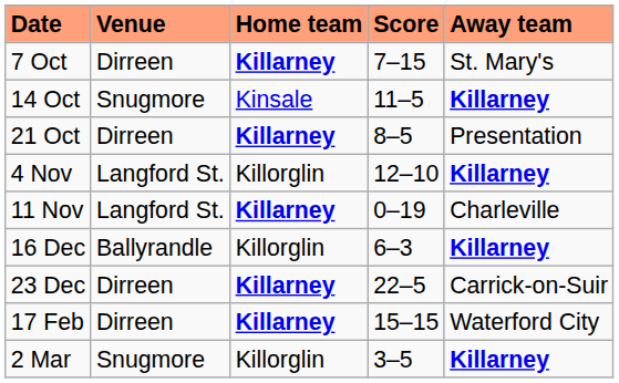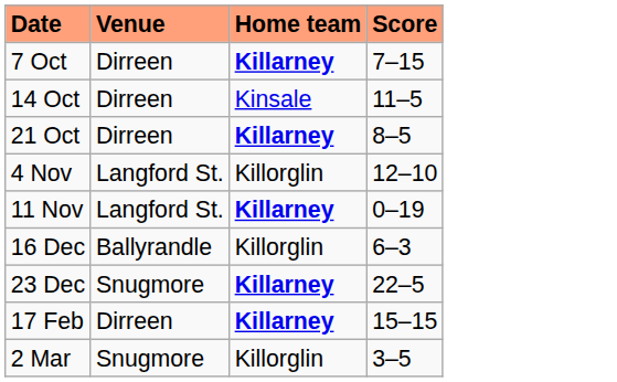 <table class="wikitable" style=" float:left; margin:0.5em auto; font-size:95%">
 <tr bgcolor="#FFA07A">
 <td><strong>Date</strong></td>
 <td><strong>Venue</strong></td>
 <td><strong>Home team</strong></td>
 <td><strong>Score</strong></td>
-<td><strong>Away team</strong></td>
 </tr>
 <tr>
 <td>7 Oct</td>
 <td>Dirreen</td>
 <td><strong><a href='#'>Killarney</a></strong></td>
 <td>7–15</td>
-<td>St. Mary's</td>
 </tr>
 <tr>
 <td>14 Oct</td>
-<td>Snugmore</td>
+<td>Dirreen</td>
 <td><a href='#'>Kinsale</a></td>
 <td>11–5</td>
-<td><strong><a href='#'>Killarney</a></strong></td>
 </tr>
 <tr>
 <td>21 Oct</td>
 <td>Dirreen</td>
 <td><strong><a href='#'>Killarney</a></strong></td>
 <td>8–5</td>
-<td>Presentation</td>
 </tr>
 <tr>
 <td>4 Nov</td>
 <td>Langford St.</td>
 <td>Killorglin</td>
 <td>12–10</td>
-<td><strong><a href='#'>Killarney</a></strong></td>
 </tr>
 <tr>
 <td>11 Nov</td>
 <td>Langford St.</td>
 <td><strong><a href='#'>Killarney</a></strong></td>
 <td>0–19</td>
-<td>Charleville</td>
 </tr>
 <tr>
 <td>16 Dec</td>
 <td>Ballyrandle</td>
 <td>Killorglin</td>
 <td>6–3</td>
-<td><strong><a href='#'>Killarney</a></strong></td>
 </tr>
 <tr>
 <td>23 Dec</td>
-<td>Dirreen</td>
+<td>Snugmore</td>
 <td><strong><a href='#'>Killarney</a></strong></td>
 <td>22–5</td>
-<td>Carrick-on-Suir</td>
 </tr>
 <tr>
 <td>17 Feb</td>
 <td>Dirreen</td>
 <td><strong><a href='#'>Killarney</a></strong></td>
 <td>15–15</td>
-<td>Waterford City</td>
 </tr>
 <tr>
 <td>2 Mar</td>
 <td>Snugmore</td>
 <td>Killorglin</td>
 <td>3–5</td>
-<td><strong><a href='#'>Killarney</a></strong></td>
 </tr>
 </table>
